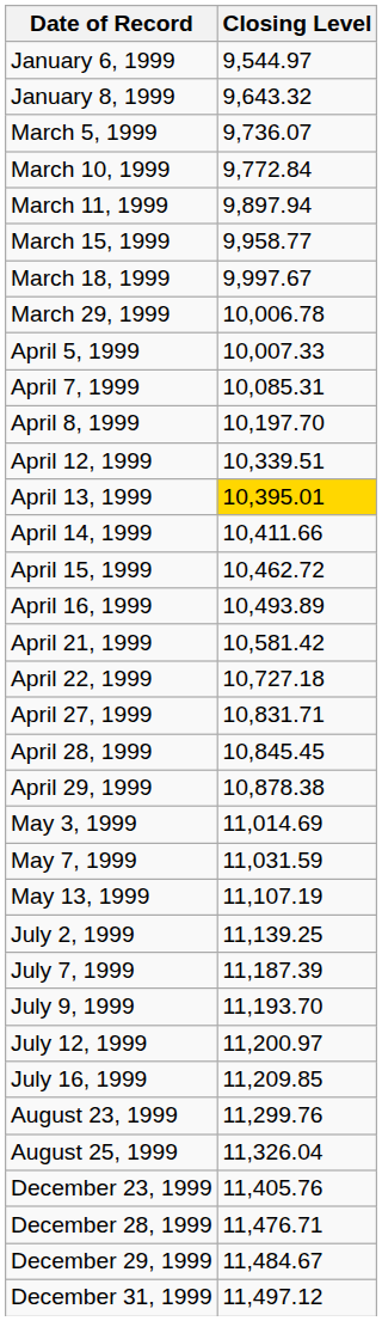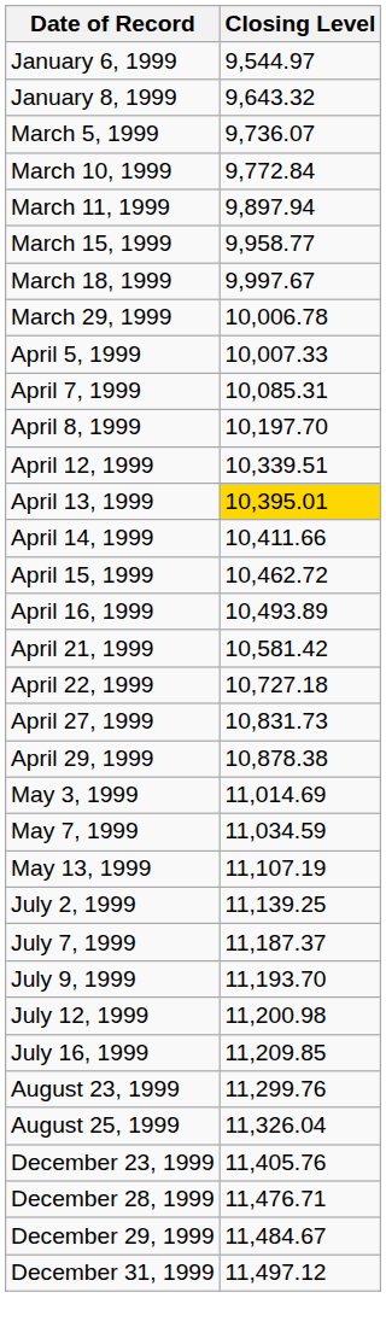 <table class="wikitable">
 <tr>
 <th>Date of Record</th>
 <th>Closing Level</th>
 </tr>
 <tr>
 <td>January 6, 1999</td>
 <td>9,544.97</td>
 </tr>
 <tr>
 <td>January 8, 1999</td>
 <td>9,643.32</td>
 </tr>
 <tr>
 <td>March 5, 1999</td>
 <td>9,736.07</td>
 </tr>
 <tr>
 <td>March 10, 1999</td>
 <td>9,772.84</td>
 </tr>
 <tr>
 <td>March 11, 1999</td>
 <td>9,897.94</td>
 </tr>
 <tr>
 <td>March 15, 1999</td>
 <td>9,958.77</td>
 </tr>
 <tr>
 <td>March 18, 1999</td>
 <td>9,997.67</td>
 </tr>
 <tr>
 <td>March 29, 1999</td>
 <td>10,006.78</td>
 </tr>
 <tr>
 <td>April 5, 1999</td>
 <td>10,007.33</td>
 </tr>
 <tr>
 <td>April 7, 1999</td>
 <td>10,085.31</td>
 </tr>
 <tr>
 <td>April 8, 1999</td>
 <td>10,197.70</td>
 </tr>
 <tr>
 <td>April 12, 1999</td>
 <td>10,339.51</td>
 </tr>
 <tr>
 <td>April 13, 1999</td>
 <td style="background: gold;">10,395.01</td>
 </tr>
 <tr>
 <td>April 14, 1999</td>
 <td>10,411.66</td>
 </tr>
 <tr>
 <td>April 15, 1999</td>
 <td>10,462.72</td>
 </tr>
 <tr>
 <td>April 16, 1999</td>
 <td>10,493.89</td>
 </tr>
 <tr>
 <td>April 21, 1999</td>
 <td>10,581.42</td>
 </tr>
 <tr>
 <td>April 22, 1999</td>
 <td>10,727.18</td>
 </tr>
 <tr>
 <td>April 27, 1999</td>
-<td>10,831.71</td>
-</tr>
-<tr>
-<td>April 28, 1999</td>
-<td>10,845.45</td>
+<td>10,831.73</td>
 </tr>
 <tr>
 <td>April 29, 1999</td>
 <td>10,878.38</td>
 </tr>
 <tr>
 <td>May 3, 1999</td>
 <td>11,014.69</td>
 </tr>
 <tr>
 <td>May 7, 1999</td>
-<td>11,031.59</td>
+<td>11,034.59</td>
 </tr>
 <tr>
 <td>May 13, 1999</td>
 <td>11,107.19</td>
 </tr>
 <tr>
 <td>July 2, 1999</td>
 <td>11,139.25</td>
 </tr>
 <tr>
 <td>July 7, 1999</td>
-<td>11,187.39</td>
+<td>11,187.37</td>
 </tr>
 <tr>
 <td>July 9, 1999</td>
 <td>11,193.70</td>
 </tr>
 <tr>
 <td>July 12, 1999</td>
-<td>11,200.97</td>
+<td>11,200.98</td>
 </tr>
 <tr>
 <td>July 16, 1999</td>
 <td>11,209.85</td>
 </tr>
 <tr>
 <td>August 23, 1999</td>
 <td>11,299.76</td>
 </tr>
 <tr>
 <td>August 25, 1999</td>
 <td>11,326.04</td>
 </tr>
 <tr>
 <td>December 23, 1999</td>
 <td>11,405.76</td>
 </tr>
 <tr>
 <td>December 28, 1999</td>
 <td>11,476.71</td>
 </tr>
 <tr>
 <td>December 29, 1999</td>
 <td>11,484.67</td>
 </tr>
 <tr>
 <td>December 31, 1999</td>
 <td>11,497.12</td>
 </tr>
 </table>
